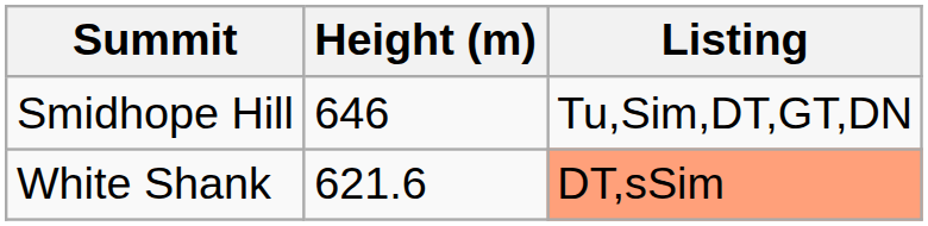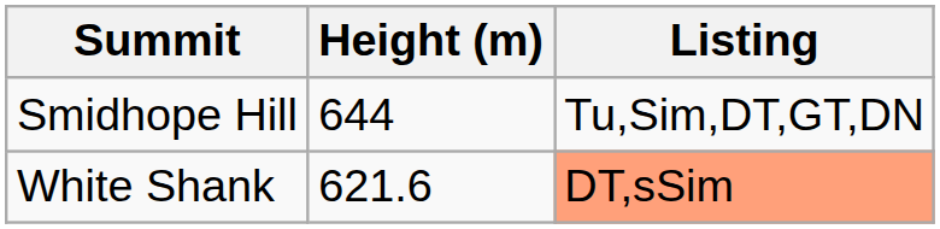 <table class="wikitable sortable">
 <tr>
 <th>Summit</th>
 <th>Height (m)</th>
 <th>Listing</th>
 </tr>
 <tr>
 <td>Smidhope Hill</td>
-<td>646</td>
+<td>644</td>
 <td>Tu,Sim,DT,GT,DN</td>
 </tr>
 <tr>
 <td>White Shank</td>
 <td>621.6</td>
 <td style="background: lightsalmon;">DT,sSim</td>
 </tr>
 </table>
